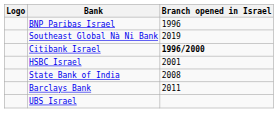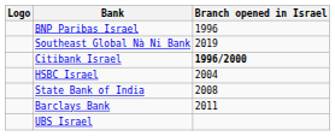 <table class="wikitable sortable">
 <tr valign="middle">
 <th>Logo</th>
 <th>Bank</th>
 <th>Branch opened in Israel</th>
 </tr>
 <tr valign="middle">
 <td></td>
 <td><a href='#'>BNP Paribas Israel</a></td>
 <td>1996</td>
 </tr>
 <tr valign="middle">
 <td></td>
 <td><a href='#'>Southeast Global Nà Ni Bank</a></td>
 <td>2019</td>
 </tr>
 <tr valign="middle">
 <td></td>
 <td><a href='#'>Citibank Israel</a></td>
 <td><strong>1996/2000</strong></td>
 </tr>
 <tr valign="middle">
 <td></td>
 <td><a href='#'>HSBC Israel</a></td>
-<td>2001</td>
+<td>2004</td>
 </tr>
 <tr valign="middle">
 <td></td>
 <td><a href='#'>State Bank of India</a></td>
 <td>2008</td>
 </tr>
 <tr valign="middle">
 <td></td>
 <td><a href='#'>Barclays Bank</a></td>
 <td>2011</td>
 </tr>
 <tr valign="middle">
 <td></td>
 <td><a href='#'>UBS Israel</a></td>
 <td></td>
 </tr>
 </table>
